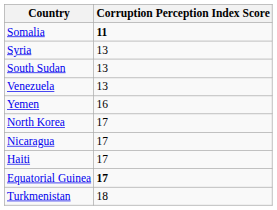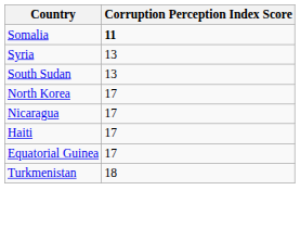 <table class="wikitable sortable">
 <tr>
 <th>Country</th>
 <th>Corruption Perception Index Score</th>
 </tr>
 <tr>
 <td><a href='#'>Somalia</a></td>
 <td><strong>11</strong></td>
 </tr>
 <tr>
 <td><a href='#'>Syria</a></td>
 <td>13</td>
 </tr>
 <tr>
 <td><a href='#'>South Sudan</a></td>
 <td>13</td>
 </tr>
 <tr>
-<td><a href='#'>Venezuela</a></td>
-<td>13</td>
-</tr>
-<tr>
-<td><a href='#'>Yemen</a></td>
-<td>16</td>
-</tr>
-<tr>
 <td><a href='#'>North Korea</a></td>
 <td>17</td>
 </tr>
 <tr>
 <td><a href='#'>Nicaragua</a></td>
 <td>17</td>
 </tr>
 <tr>
 <td><a href='#'>Haiti</a></td>
 <td>17</td>
 </tr>
 <tr>
 <td><a href='#'>Equatorial Guinea</a></td>
-<td><strong>17</strong></td>
+<td>17</td>
 </tr>
 <tr>
 <td><a href='#'>Turkmenistan</a></td>
 <td>18</td>
 </tr>
 </table>
